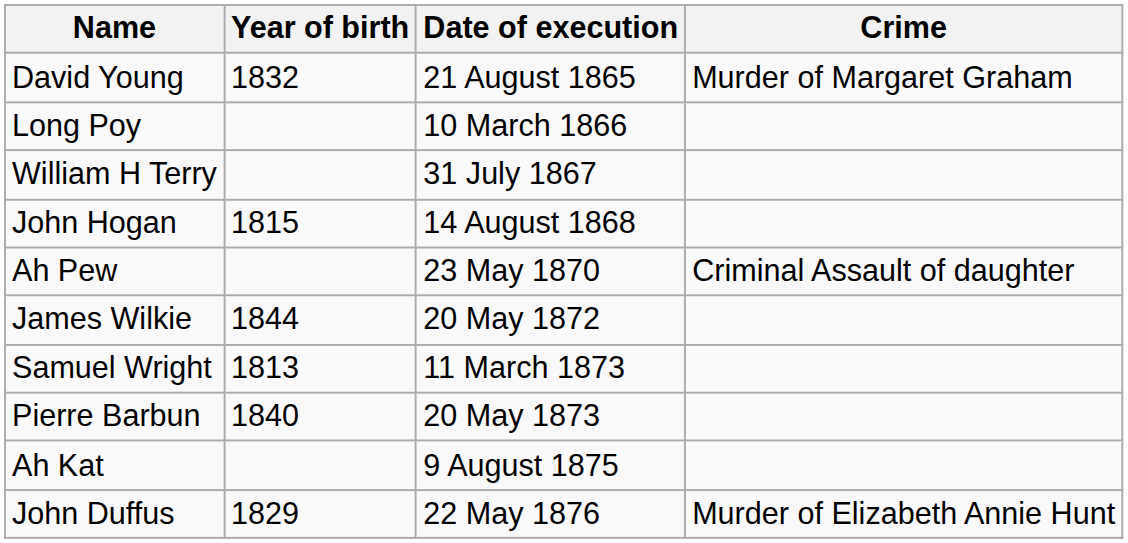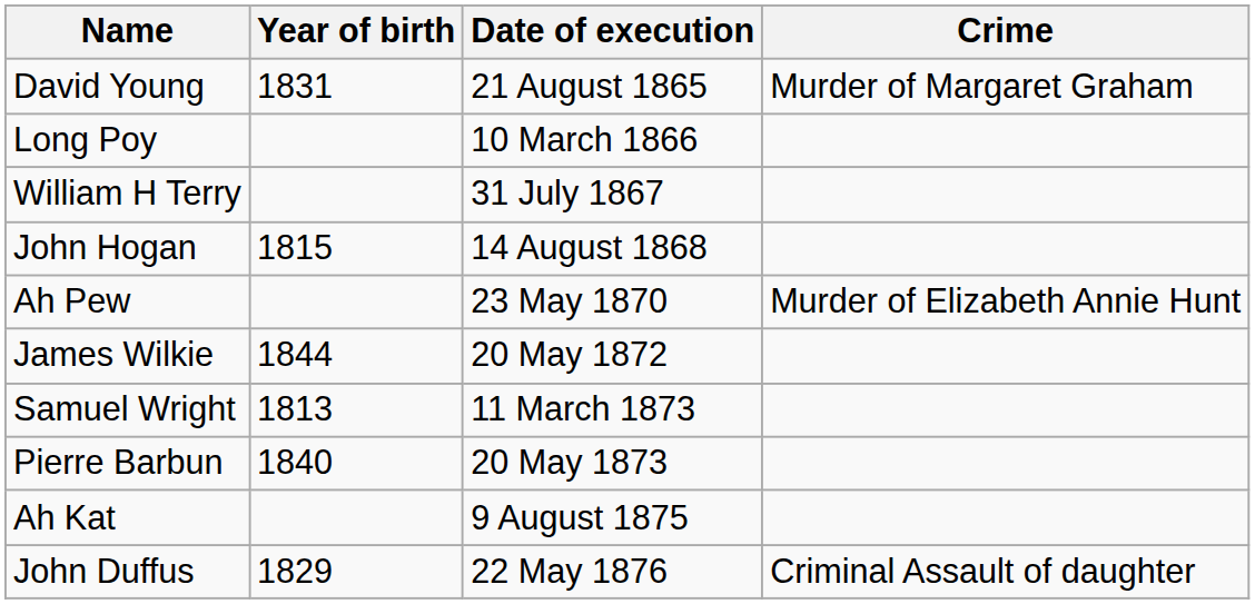 <table class="wikitable">
 <tr>
 <th>Name</th>
 <th>Year of birth</th>
 <th>Date of execution</th>
 <th>Crime</th>
 </tr>
 <tr>
 <td>David Young</td>
-<td>1832</td>
+<td>1831</td>
 <td>21 August 1865</td>
 <td>Murder of Margaret Graham</td>
 </tr>
 <tr>
 <td>Long Poy</td>
 <td></td>
 <td>10 March 1866</td>
 <td></td>
 </tr>
 <tr>
 <td>William H Terry</td>
 <td></td>
 <td>31 July 1867</td>
 <td></td>
 </tr>
 <tr>
 <td>John Hogan</td>
 <td>1815</td>
 <td>14 August 1868</td>
 <td></td>
 </tr>
 <tr>
 <td>Ah Pew</td>
 <td></td>
 <td>23 May 1870</td>
-<td>Criminal Assault of daughter</td>
+<td>Murder of Elizabeth Annie Hunt</td>
 </tr>
 <tr>
 <td>James Wilkie</td>
 <td>1844</td>
 <td>20 May 1872</td>
 <td></td>
 </tr>
 <tr>
 <td>Samuel Wright</td>
 <td>1813</td>
 <td>11 March 1873</td>
 <td></td>
 </tr>
 <tr>
 <td>Pierre Barbun</td>
 <td>1840</td>
 <td>20 May 1873</td>
 <td></td>
 </tr>
 <tr>
 <td>Ah Kat</td>
 <td></td>
 <td>9 August 1875</td>
 <td></td>
 </tr>
 <tr>
 <td>John Duffus</td>
 <td>1829</td>
 <td>22 May 1876</td>
-<td>Murder of Elizabeth Annie Hunt</td>
+<td>Criminal Assault of daughter</td>
 </tr>
 </table>
